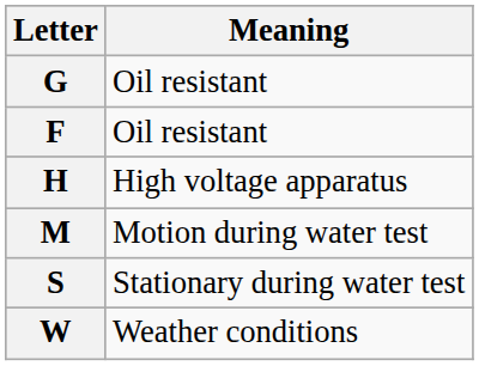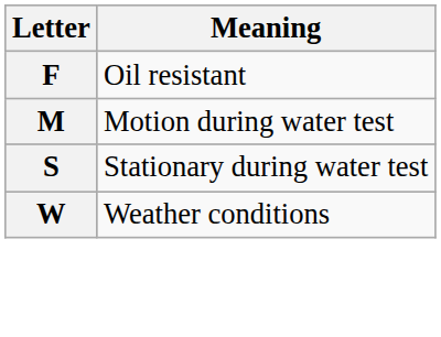 <table class="wikitable">
 <tr>
 <th>Letter</th>
 <th>Meaning</th>
 </tr>
 <tr>
-<th>G</th>
-<td>Oil resistant</td>
-</tr>
-<tr>
 <th>F</th>
 <td>Oil resistant</td>
-</tr>
-<tr>
-<th>H</th>
-<td>High voltage apparatus</td>
 </tr>
 <tr>
 <th>M</th>
 <td>Motion during water test</td>
 </tr>
 <tr>
 <th>S</th>
 <td>Stationary during water test</td>
 </tr>
 <tr>
 <th>W</th>
 <td>Weather conditions</td>
 </tr>
 </table>
